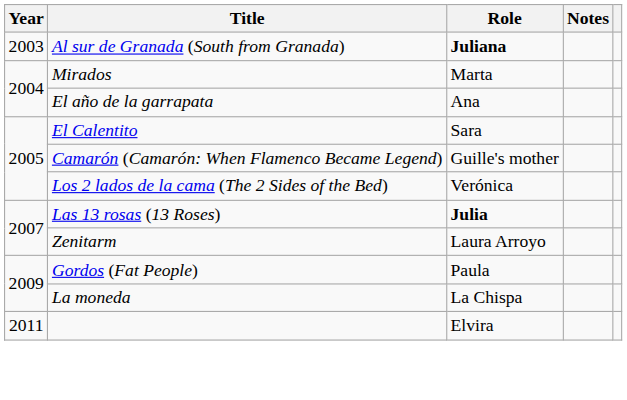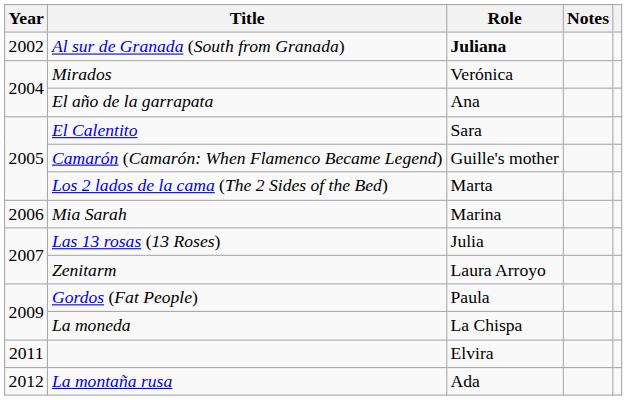 <table class="wikitable">
 <tr>
 <th>Year</th>
 <th>Title</th>
 <th>Role</th>
 <th>Notes</th>
 <th></th>
 </tr>
 <tr>
-<td>2003</td>
+<td>2002</td>
 <td><em><a href='#'>Al sur de Granada</a></em> (<em>South from Granada</em>)</td>
 <td><strong>Juliana</strong></td>
 <td></td>
 <td align = "center"></td>
 </tr>
 <tr>
 <td rowspan="2">2004</td>
 <td><em>Mirados</em></td>
-<td>Marta</td>
+<td>Verónica</td>
 <td></td>
 <td></td>
 </tr>
 <tr>
 <td><em>El año de la garrapata</em></td>
 <td>Ana</td>
 <td></td>
 <td></td>
 </tr>
 <tr>
 <td rowspan="3">2005</td>
 <td><em><a href='#'>El Calentito</a></em></td>
 <td>Sara</td>
 <td></td>
 <td align = "center"></td>
 </tr>
 <tr>
 <td><em><a href='#'>Camarón</a></em> (<em>Camarón: When Flamenco Became Legend</em>)</td>
 <td>Guille's mother</td>
 <td></td>
 <td></td>
 </tr>
 <tr>
 <td><em><a href='#'>Los 2 lados de la cama</a></em> (<em>The 2 Sides of the Bed</em>)</td>
-<td>Verónica</td>
+<td>Marta</td>
 <td></td>
 <td align = "center"></td>
 </tr>
 <tr>
+<td>2006</td>
+<td><em>Mia Sarah</em></td>
+<td>Marina</td>
+<td></td>
+<td></td>
+</tr>
+<tr>
 <td rowspan="2">2007</td>
 <td><em><a href='#'>Las 13 rosas</a></em> (<em>13 Roses</em>)</td>
-<td><strong>Julia</strong></td>
+<td>Julia</td>
 <td></td>
 <td align = "center"></td>
 </tr>
 <tr>
 <td><em>Zenitarm</em></td>
 <td>Laura Arroyo</td>
 <td></td>
 <td></td>
 </tr>
 <tr>
 <td rowspan="2">2009</td>
 <td><em><a href='#'>Gordos</a></em> (<em>Fat People</em>)</td>
 <td>Paula</td>
 <td></td>
 <td align = "center"></td>
 </tr>
 <tr>
 <td><em>La moneda</em></td>
 <td>La Chispa</td>
 <td></td>
 <td></td>
 </tr>
 <tr>
 <td align = "center">2011</td>
 <td><em></em></td>
 <td>Elvira</td>
 <td></td>
 <td align = "center"></td>
 </tr>
+<tr>
+<td align = "center">2012</td>
+<td><em><a href='#'>La montaña rusa</a></em></td>
+<td>Ada</td>
+<td></td>
+<td align = "center"></td>
+</tr>
 </table>
